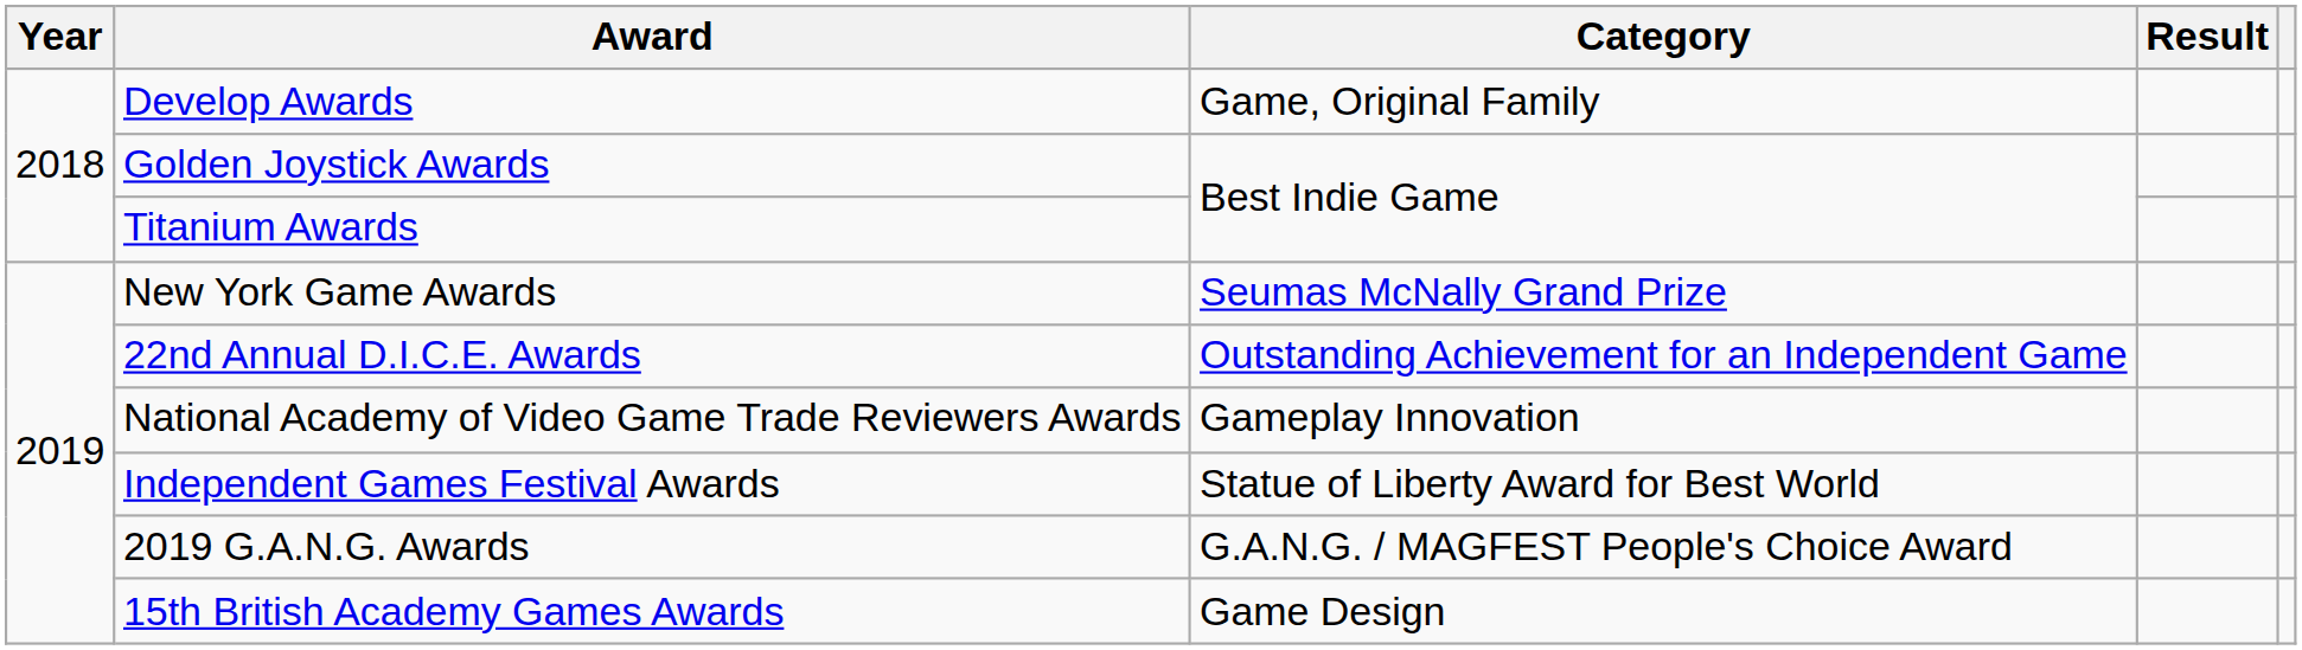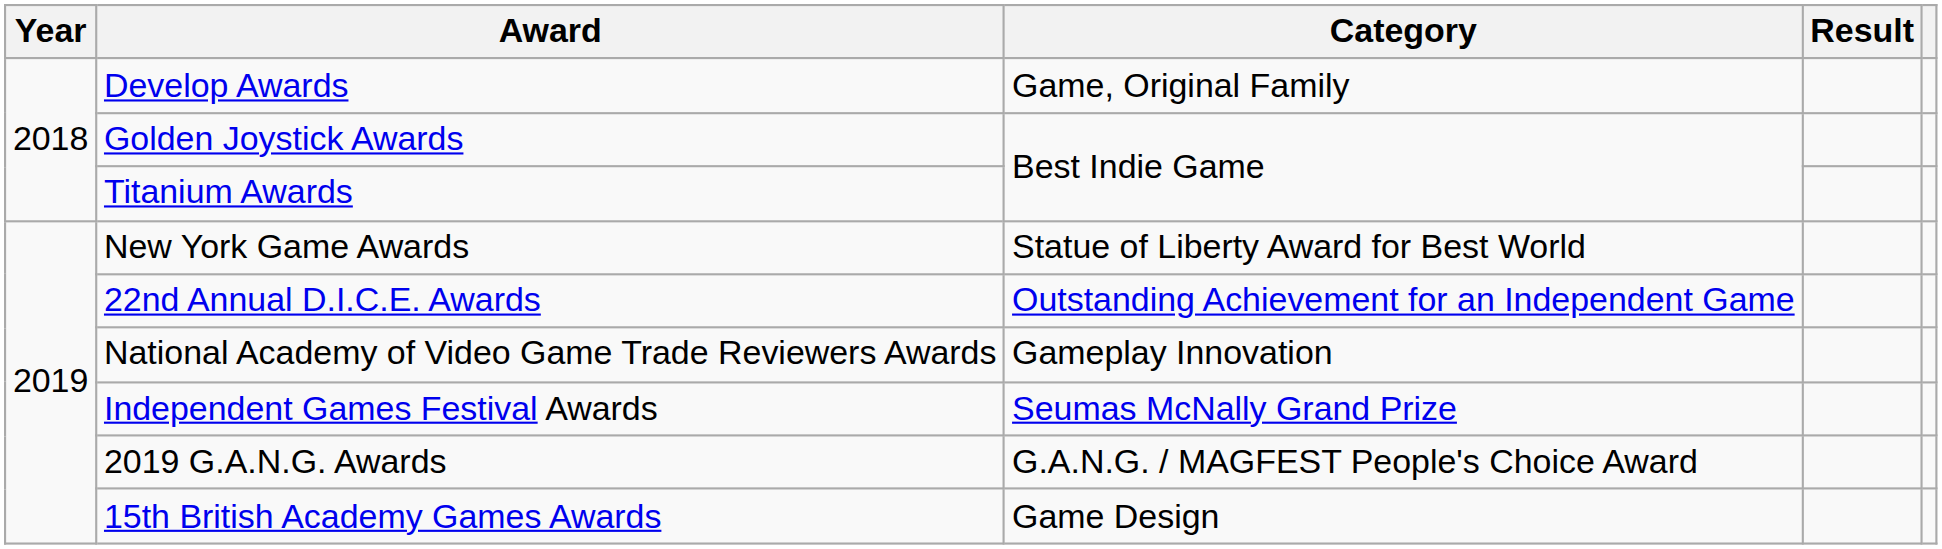 <table class="wikitable sortable">
 <tr>
 <th>Year</th>
 <th>Award</th>
 <th>Category</th>
 <th>Result</th>
 <th></th>
 </tr>
 <tr>
 <td style="text-align:center;" rowspan="3">2018</td>
 <td><a href='#'>Develop Awards</a></td>
 <td>Game, Original Family</td>
 <td></td>
 <td style="text-align:center;"></td>
 </tr>
 <tr>
 <td><a href='#'>Golden Joystick Awards</a></td>
 <td rowspan="2">Best Indie Game</td>
 <td></td>
 <td style="text-align:center;"></td>
 </tr>
 <tr>
 <td><a href='#'>Titanium Awards</a></td>
 <td></td>
 <td style="text-align:center;"></td>
 </tr>
 <tr>
 <td style="text-align:center;" rowspan="6">2019</td>
 <td>New York Game Awards</td>
-<td><a href='#'>Seumas McNally Grand Prize</a></td>
+<td>Statue of Liberty Award for Best World</td>
 <td></td>
 <td style="text-align:center;"></td>
 </tr>
 <tr>
 <td><a href='#'>22nd Annual D.I.C.E. Awards</a></td>
 <td><a href='#'>Outstanding Achievement for an Independent Game</a></td>
 <td></td>
 <td style="text-align:center;"></td>
 </tr>
 <tr>
 <td>National Academy of Video Game Trade Reviewers Awards</td>
 <td>Gameplay Innovation</td>
 <td></td>
 <td style="text-align:center;"></td>
 </tr>
 <tr>
 <td><a href='#'>Independent Games Festival</a> Awards</td>
-<td>Statue of Liberty Award for Best World</td>
+<td><a href='#'>Seumas McNally Grand Prize</a></td>
 <td></td>
 <td style="text-align:center;"></td>
 </tr>
 <tr>
 <td>2019 G.A.N.G. Awards</td>
 <td>G.A.N.G. / MAGFEST People's Choice Award</td>
 <td></td>
 <td style="text-align:center;"></td>
 </tr>
 <tr>
 <td><a href='#'>15th British Academy Games Awards</a></td>
 <td>Game Design</td>
 <td></td>
 <td style="text-align:center;"></td>
 </tr>
 </table>
